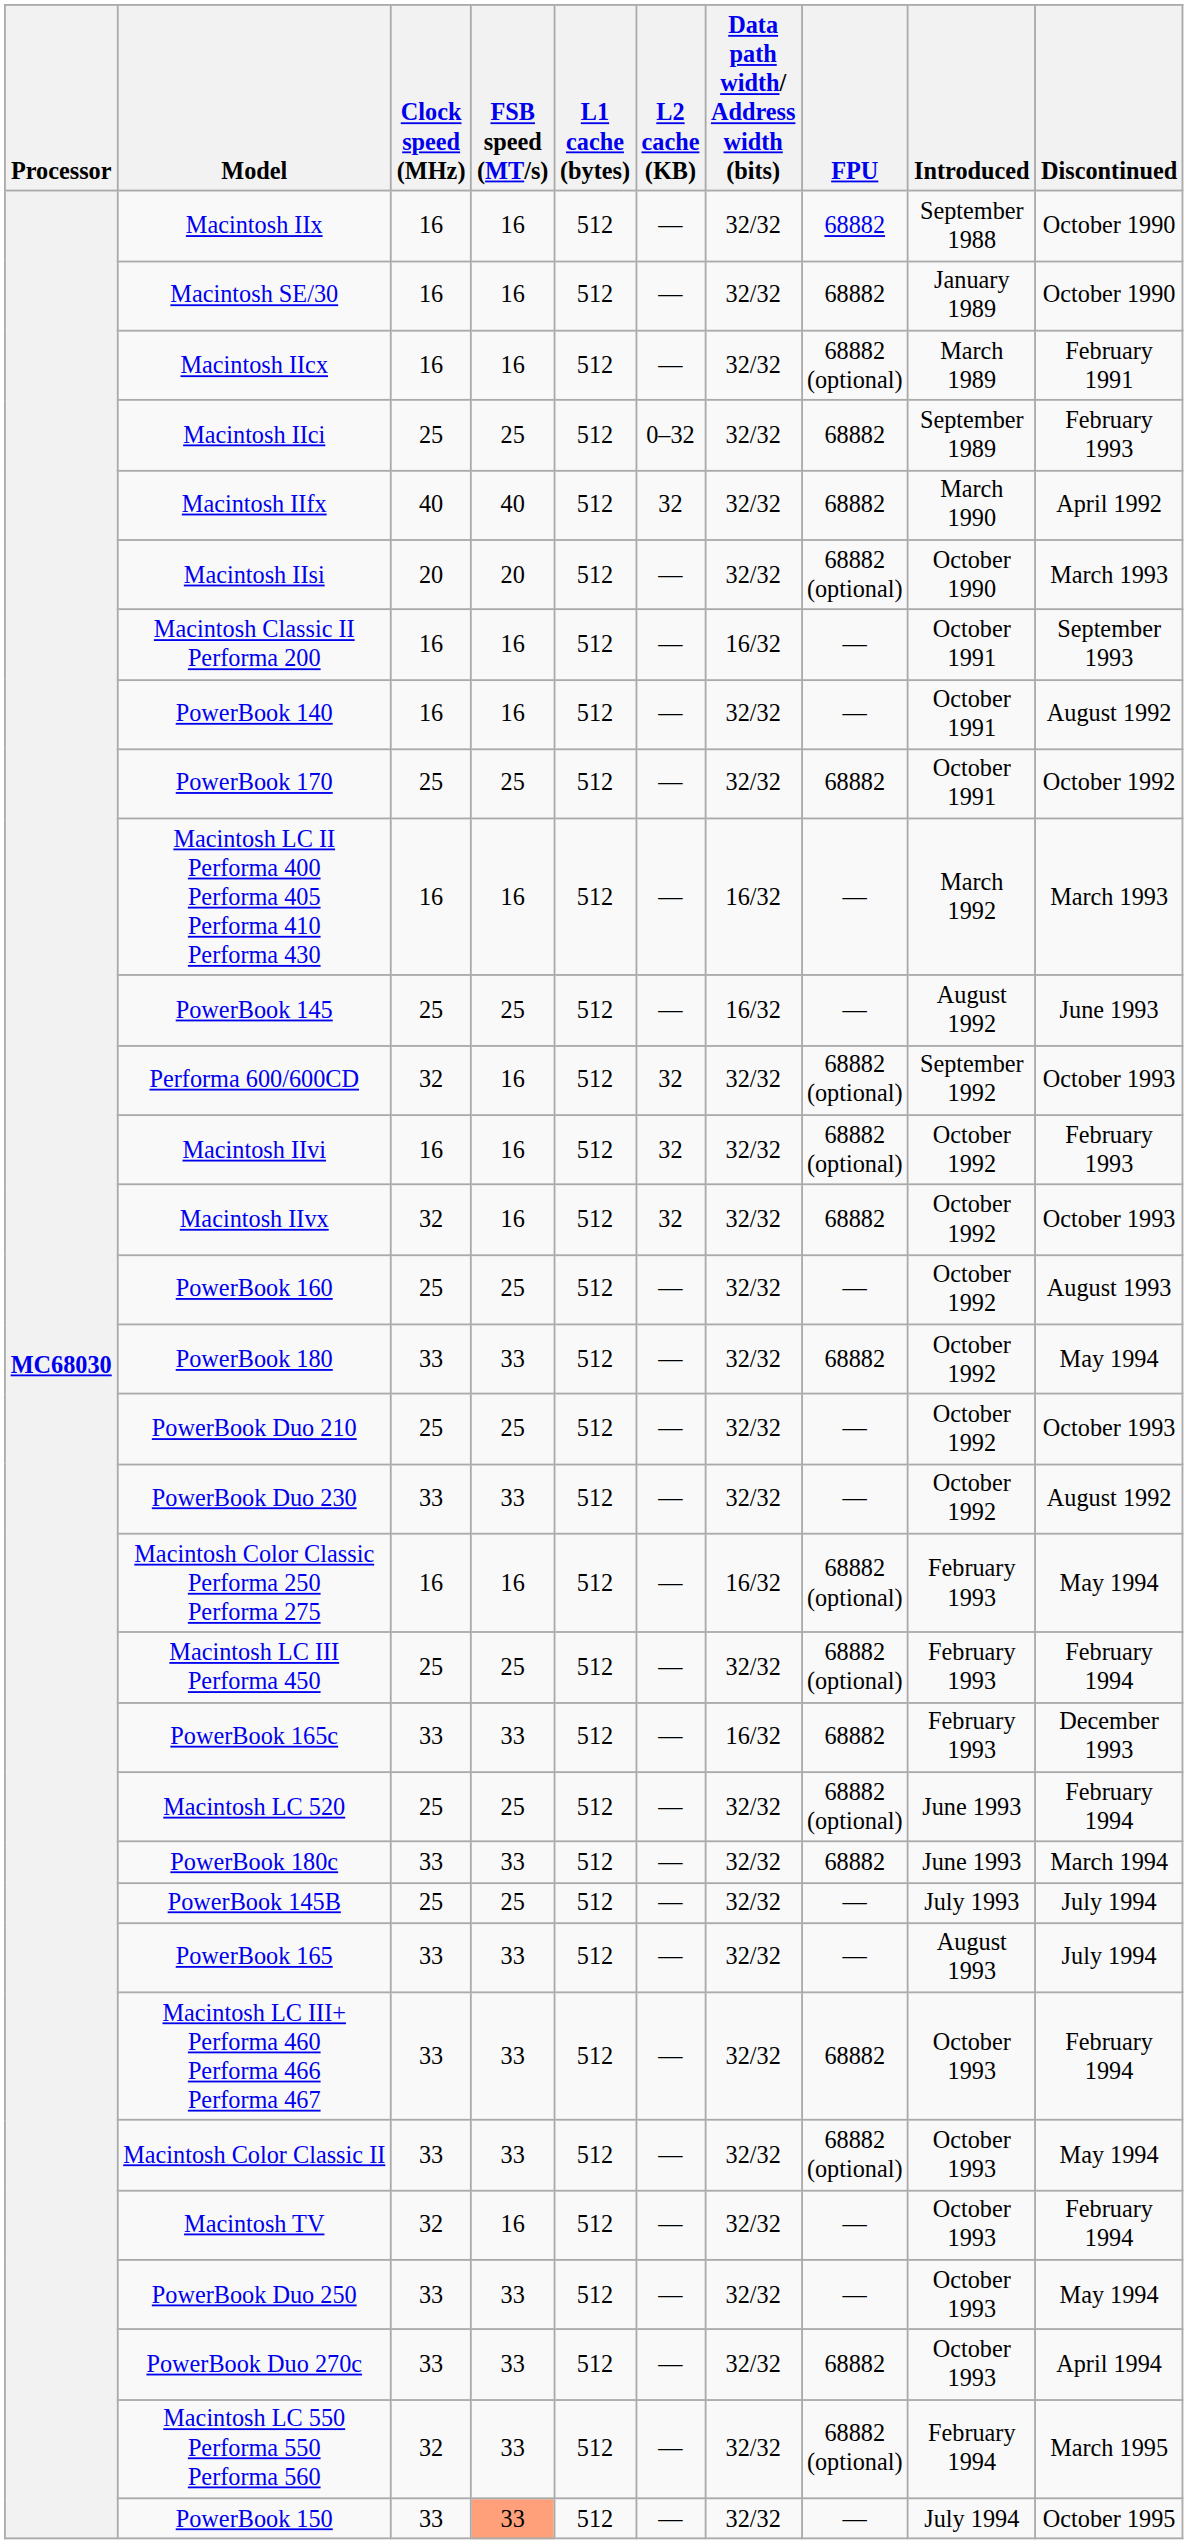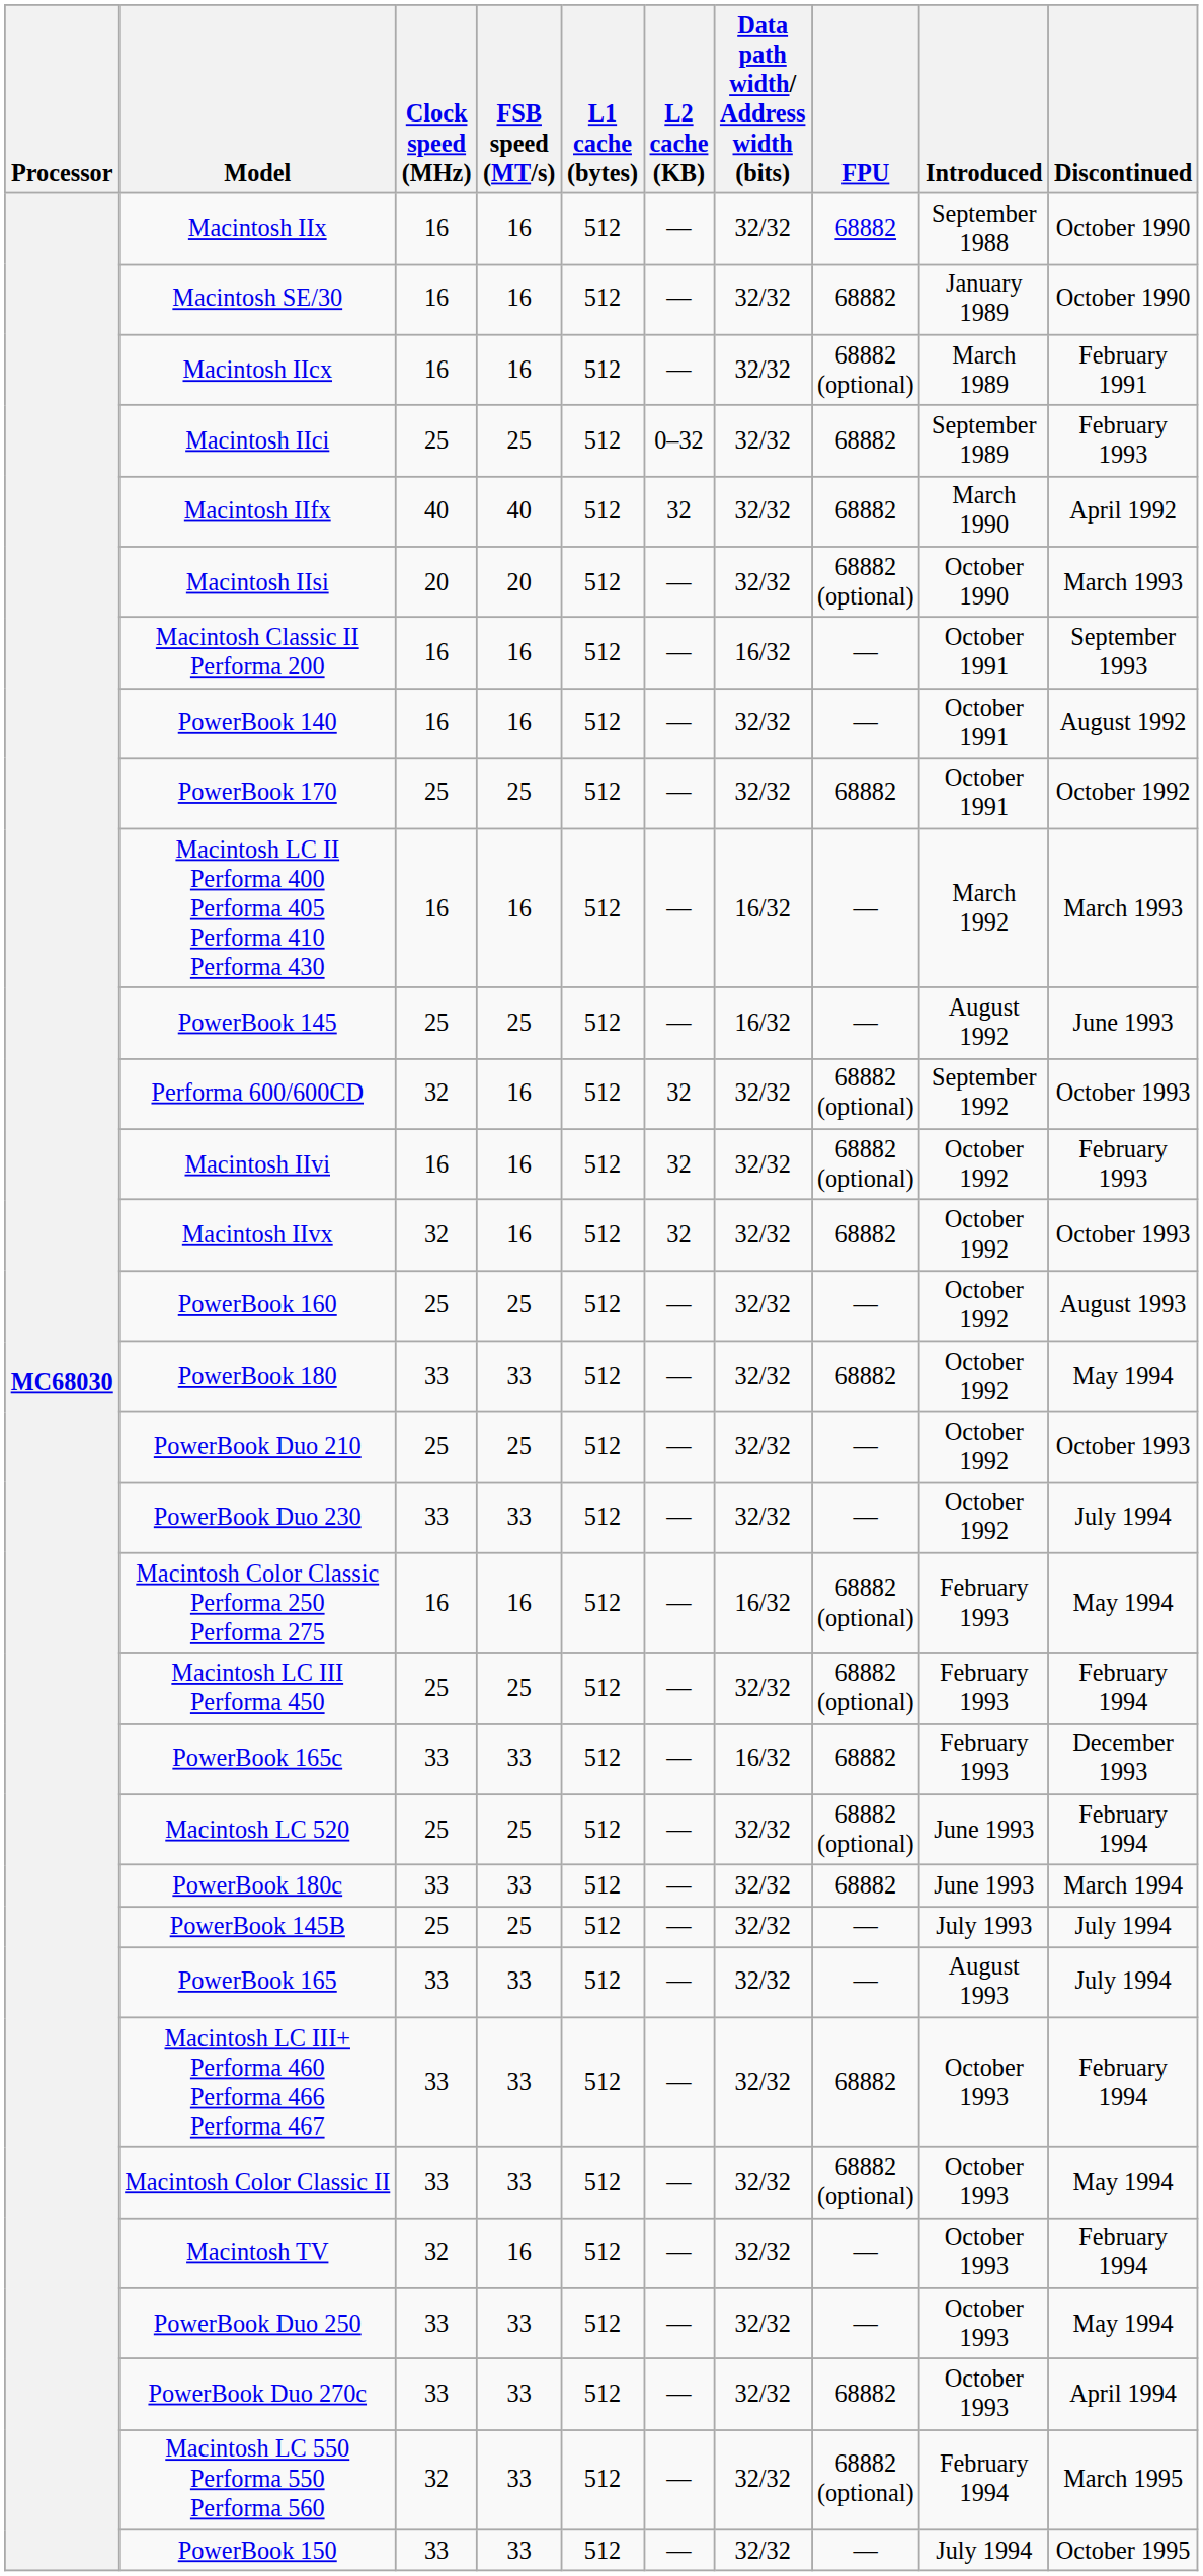 <table class="wikitable sortable" style="font-size:smaller; text-align:center">
 <tr valign=bottom>
 <th>Processor</th>
 <th>Model</th>
 <th><a href='#'>Clock speed</a><br>(MHz)</th>
 <th><a href='#'>FSB</a> speed<br>(<a href='#'>MT</a>/s)</th>
 <th><a href='#'>L1 cache</a><br>(bytes)</th>
 <th><a href='#'>L2 cache</a><br>(KB)</th>
 <th><a href='#'>Data path width</a>/<br><a href='#'>Address width</a><br>(bits)</th>
 <th><a href='#'>FPU</a></th>
 <th>Introduced</th>
 <th>Discontinued</th>
 </tr>
 <tr>
 <th rowspan=32><a href='#'>MC68030</a></th>
 <td><a href='#'>Macintosh IIx</a></td>
 <td>16</td>
 <td>16</td>
 <td>512</td>
 <td>—</td>
 <td>32/32</td>
 <td><a href='#'>68882</a></td>
 <td>September 1988</td>
 <td>October 1990</td>
 </tr>
 <tr>
 <td nowrap><a href='#'>Macintosh SE/30</a></td>
 <td>16</td>
 <td>16</td>
 <td>512</td>
 <td>—</td>
 <td>32/32</td>
 <td>68882</td>
 <td>January 1989</td>
 <td>October 1990</td>
 </tr>
 <tr>
 <td nowrap><a href='#'>Macintosh IIcx</a></td>
 <td>16</td>
 <td>16</td>
 <td>512</td>
 <td>—</td>
 <td>32/32</td>
 <td>68882 (optional)</td>
 <td>March 1989</td>
 <td>February 1991</td>
 </tr>
 <tr>
 <td nowrap><a href='#'>Macintosh IIci</a></td>
 <td>25</td>
 <td>25</td>
 <td>512</td>
 <td>0–32</td>
 <td>32/32</td>
 <td>68882</td>
 <td>September 1989</td>
 <td>February 1993</td>
 </tr>
 <tr>
 <td nowrap><a href='#'>Macintosh IIfx</a></td>
 <td>40</td>
 <td>40</td>
 <td>512</td>
 <td>32</td>
 <td>32/32</td>
 <td>68882</td>
 <td>March 1990</td>
 <td>April 1992</td>
 </tr>
 <tr>
 <td nowrap><a href='#'>Macintosh IIsi</a></td>
 <td>20</td>
 <td>20</td>
 <td>512</td>
 <td>—</td>
 <td>32/32</td>
 <td>68882 (optional)</td>
 <td>October 1990</td>
 <td>March 1993</td>
 </tr>
 <tr>
 <td nowrap><a href='#'>Macintosh Classic II</a><br><a href='#'>Performa 200</a></td>
 <td>16</td>
 <td>16</td>
 <td>512</td>
 <td>—</td>
 <td>16/32</td>
 <td>—</td>
 <td>October 1991</td>
 <td>September 1993</td>
 </tr>
 <tr>
 <td nowrap><a href='#'>PowerBook 140</a></td>
 <td>16</td>
 <td>16</td>
 <td>512</td>
 <td>—</td>
 <td>32/32</td>
 <td>—</td>
 <td>October 1991</td>
 <td>August 1992</td>
 </tr>
 <tr>
 <td nowrap><a href='#'>PowerBook 170</a></td>
 <td>25</td>
 <td>25</td>
 <td>512</td>
 <td>—</td>
 <td>32/32</td>
 <td>68882</td>
 <td>October 1991</td>
 <td>October 1992</td>
 </tr>
 <tr>
 <td nowrap><a href='#'>Macintosh LC II</a><br><a href='#'>Performa 400</a><br><a href='#'>Performa 405</a><br><a href='#'>Performa 410</a><br><a href='#'>Performa 430</a></td>
 <td>16</td>
 <td>16</td>
 <td>512</td>
 <td>—</td>
 <td>16/32</td>
 <td>—</td>
 <td>March 1992</td>
 <td>March 1993</td>
 </tr>
 <tr>
 <td nowrap><a href='#'>PowerBook 145</a></td>
 <td>25</td>
 <td>25</td>
 <td>512</td>
 <td>—</td>
 <td>16/32</td>
 <td>—</td>
 <td>August 1992</td>
 <td>June 1993</td>
 </tr>
 <tr>
 <td nowrap><a href='#'>Performa 600/600CD</a></td>
 <td>32</td>
 <td>16</td>
 <td>512</td>
 <td>32</td>
 <td>32/32</td>
 <td>68882 (optional)</td>
 <td>September 1992</td>
 <td>October 1993</td>
 </tr>
 <tr>
 <td nowrap><a href='#'>Macintosh IIvi</a></td>
 <td>16</td>
 <td>16</td>
 <td>512</td>
 <td>32</td>
 <td>32/32</td>
 <td>68882 (optional)</td>
 <td>October 1992</td>
 <td>February 1993</td>
 </tr>
 <tr>
 <td nowrap><a href='#'>Macintosh IIvx</a></td>
 <td>32</td>
 <td>16</td>
 <td>512</td>
 <td>32</td>
 <td>32/32</td>
 <td>68882</td>
 <td>October 1992</td>
 <td>October 1993</td>
 </tr>
 <tr>
 <td nowrap><a href='#'>PowerBook 160</a></td>
 <td>25</td>
 <td>25</td>
 <td>512</td>
 <td>—</td>
 <td>32/32</td>
 <td>—</td>
 <td>October 1992</td>
 <td>August 1993</td>
 </tr>
 <tr>
 <td nowrap><a href='#'>PowerBook 180</a></td>
 <td>33</td>
 <td>33</td>
 <td>512</td>
 <td>—</td>
 <td>32/32</td>
 <td>68882</td>
 <td>October 1992</td>
 <td>May 1994</td>
 </tr>
 <tr>
 <td nowrap><a href='#'>PowerBook Duo 210</a></td>
 <td>25</td>
 <td>25</td>
 <td>512</td>
 <td>—</td>
 <td>32/32</td>
 <td>—</td>
 <td>October 1992</td>
 <td>October 1993</td>
 </tr>
 <tr>
 <td nowrap><a href='#'>PowerBook Duo 230</a></td>
 <td>33</td>
 <td>33</td>
 <td>512</td>
 <td>—</td>
 <td>32/32</td>
 <td>—</td>
 <td>October 1992</td>
-<td>August 1992</td>
+<td>July 1994</td>
 </tr>
 <tr>
 <td nowrap><a href='#'>Macintosh Color Classic</a><br><a href='#'>Performa 250</a><br><a href='#'>Performa 275</a></td>
 <td>16</td>
 <td>16</td>
 <td>512</td>
 <td>—</td>
 <td>16/32</td>
 <td>68882 (optional)</td>
 <td>February 1993</td>
 <td>May 1994</td>
 </tr>
 <tr>
 <td nowrap><a href='#'>Macintosh LC III</a><br><a href='#'>Performa 450</a></td>
 <td>25</td>
 <td>25</td>
 <td>512</td>
 <td>—</td>
 <td>32/32</td>
 <td>68882 (optional)</td>
 <td>February 1993</td>
 <td>February 1994</td>
 </tr>
 <tr>
 <td nowrap><a href='#'>PowerBook 165c</a></td>
 <td>33</td>
 <td>33</td>
 <td>512</td>
 <td>—</td>
 <td>16/32</td>
 <td>68882</td>
 <td>February 1993</td>
 <td>December 1993</td>
 </tr>
 <tr>
 <td nowrap><a href='#'>Macintosh LC 520</a></td>
 <td>25</td>
 <td>25</td>
 <td>512</td>
 <td>—</td>
 <td>32/32</td>
 <td>68882 (optional)</td>
 <td>June 1993</td>
 <td>February 1994</td>
 </tr>
 <tr>
 <td nowrap><a href='#'>PowerBook 180c</a></td>
 <td>33</td>
 <td>33</td>
 <td>512</td>
 <td>—</td>
 <td>32/32</td>
 <td>68882</td>
 <td>June 1993</td>
 <td>March 1994</td>
 </tr>
 <tr>
 <td nowrap><a href='#'>PowerBook 145B</a></td>
 <td>25</td>
 <td>25</td>
 <td>512</td>
 <td>—</td>
 <td>32/32</td>
 <td>—</td>
 <td>July 1993</td>
 <td>July 1994</td>
 </tr>
 <tr>
 <td nowrap><a href='#'>PowerBook 165</a></td>
 <td>33</td>
 <td>33</td>
 <td>512</td>
 <td>—</td>
 <td>32/32</td>
 <td>—</td>
 <td>August 1993</td>
 <td>July 1994</td>
 </tr>
 <tr>
 <td nowrap><a href='#'>Macintosh LC III+</a><br><a href='#'>Performa 460</a><br><a href='#'>Performa 466</a><br><a href='#'>Performa 467</a></td>
 <td>33</td>
 <td>33</td>
 <td>512</td>
 <td>—</td>
 <td>32/32</td>
 <td>68882</td>
 <td>October 1993</td>
 <td>February 1994</td>
 </tr>
 <tr>
 <td nowrap><a href='#'>Macintosh Color Classic II</a></td>
 <td>33</td>
 <td>33</td>
 <td>512</td>
 <td>—</td>
 <td>32/32</td>
 <td>68882 (optional)</td>
 <td>October 1993</td>
 <td>May 1994</td>
 </tr>
 <tr>
 <td nowrap><a href='#'>Macintosh TV</a></td>
 <td>32</td>
 <td>16</td>
 <td>512</td>
 <td>—</td>
 <td>32/32</td>
 <td>—</td>
 <td>October 1993</td>
 <td>February 1994</td>
 </tr>
 <tr>
 <td nowrap><a href='#'>PowerBook Duo 250</a></td>
 <td>33</td>
 <td>33</td>
 <td>512</td>
 <td>—</td>
 <td>32/32</td>
 <td>—</td>
 <td>October 1993</td>
 <td>May 1994</td>
 </tr>
 <tr>
 <td nowrap><a href='#'>PowerBook Duo 270c</a></td>
 <td>33</td>
 <td>33</td>
 <td>512</td>
 <td>—</td>
 <td>32/32</td>
 <td>68882</td>
 <td>October 1993</td>
 <td>April 1994</td>
 </tr>
 <tr>
 <td nowrap><a href='#'>Macintosh LC 550</a><br><a href='#'>Performa 550</a><br><a href='#'>Performa 560</a></td>
 <td>32</td>
 <td>33</td>
 <td>512</td>
 <td>—</td>
 <td>32/32</td>
 <td>68882 (optional)</td>
 <td>February 1994</td>
 <td>March 1995</td>
 </tr>
 <tr>
 <td nowrap><a href='#'>PowerBook 150</a></td>
 <td>33</td>
-<td style="background: lightsalmon;">33</td>
+<td>33</td>
 <td>512</td>
 <td>—</td>
 <td>32/32</td>
 <td>—</td>
 <td>July 1994</td>
 <td>October 1995</td>
 </tr>
 </table>
